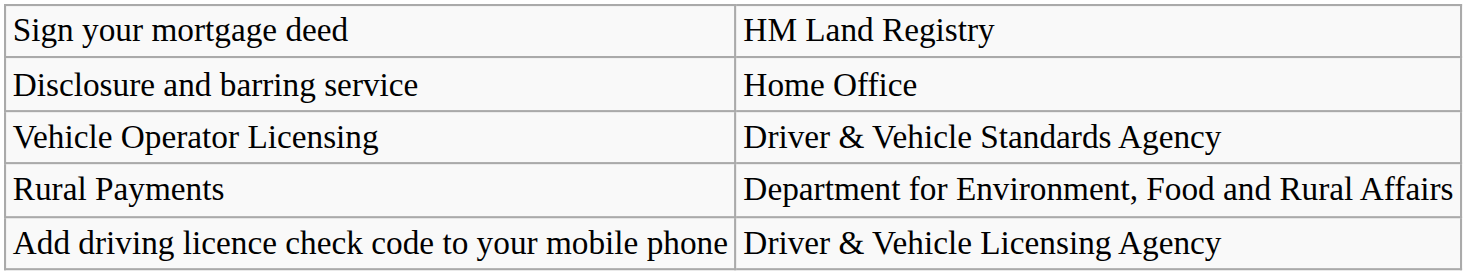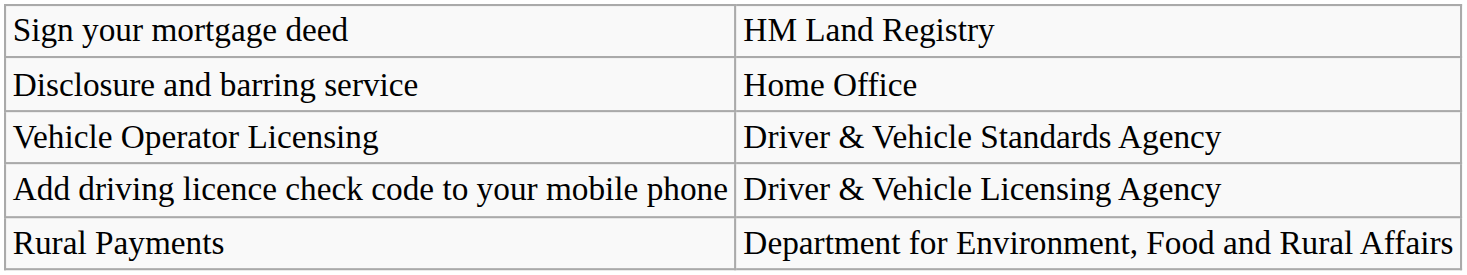 <table class="wikitable sortable">
 <tr>
 <td>Sign your mortgage deed</td>
 <td>HM Land Registry</td>
 </tr>
 <tr>
 <td>Disclosure and barring service</td>
 <td>Home Office</td>
 </tr>
 <tr>
 <td>Vehicle Operator Licensing</td>
 <td>Driver & Vehicle Standards Agency</td>
 </tr>
 <tr>
+<td>Add driving licence check code to your mobile phone</td>
+<td>Driver & Vehicle Licensing Agency</td>
+</tr>
+<tr>
 <td>Rural Payments</td>
 <td>Department for Environment, Food and Rural Affairs</td>
 </tr>
-<tr>
-<td>Add driving licence check code to your mobile phone</td>
-<td>Driver & Vehicle Licensing Agency</td>
-</tr>
 </table>
